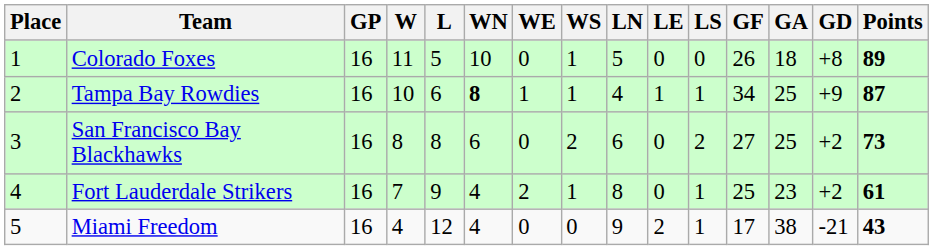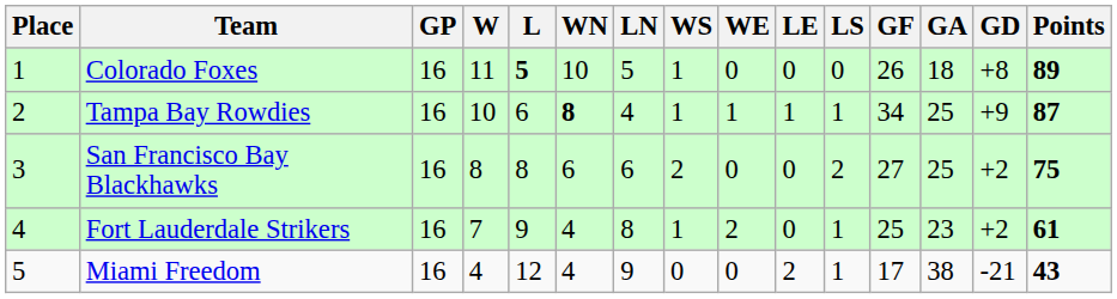 <table class="wikitable">
 <tr>
 <th>Place</th>
 <th width="190">Team</th>
 <th width="20">GP</th>
 <th width="20">W</th>
 <th width="20">L</th>
 <th width="20">WN</th>
+<th width="20">LN</th>
+<th width="20">WS</th>
 <th width="20">WE</th>
-<th width="20">WS</th>
-<th width="20">LN</th>
 <th width="20">LE</th>
 <th width="20">LS</th>
 <th width="20">GF</th>
 <th width="20">GA</th>
 <th width="20">GD</th>
 <th>Points</th>
 </tr>
 <tr bgcolor=#ccffcc>
 <td>1</td>
 <td><a href='#'>Colorado Foxes</a></td>
 <td>16</td>
 <td>11</td>
+<td><strong>5</strong></td>
+<td>10</td>
 <td>5</td>
-<td>10</td>
+<td>1</td>
 <td>0</td>
-<td>1</td>
-<td>5</td>
 <td>0</td>
 <td>0</td>
 <td>26</td>
 <td>18</td>
 <td>+8</td>
 <td><strong>89</strong></td>
 </tr>
 <tr bgcolor=#ccffcc>
 <td>2</td>
 <td><a href='#'>Tampa Bay Rowdies</a></td>
 <td>16</td>
 <td>10</td>
 <td>6</td>
 <td><strong>8</strong></td>
+<td>4</td>
 <td>1</td>
 <td>1</td>
-<td>4</td>
 <td>1</td>
 <td>1</td>
 <td>34</td>
 <td>25</td>
 <td>+9</td>
 <td><strong>87</strong></td>
 </tr>
 <tr bgcolor=#ccffcc>
 <td>3</td>
 <td><a href='#'>San Francisco Bay Blackhawks</a></td>
 <td>16</td>
 <td>8</td>
 <td>8</td>
 <td>6</td>
+<td>6</td>
+<td>2</td>
 <td>0</td>
-<td>2</td>
-<td>6</td>
 <td>0</td>
 <td>2</td>
 <td>27</td>
 <td>25</td>
 <td>+2</td>
-<td><strong>73</strong></td>
+<td><strong>75</strong></td>
 </tr>
 <tr bgcolor=#ccffcc>
 <td>4</td>
 <td><a href='#'>Fort Lauderdale Strikers</a></td>
 <td>16</td>
 <td>7</td>
 <td>9</td>
 <td>4</td>
+<td>8</td>
+<td>1</td>
 <td>2</td>
-<td>1</td>
-<td>8</td>
 <td>0</td>
 <td>1</td>
 <td>25</td>
 <td>23</td>
 <td>+2</td>
 <td><strong>61</strong></td>
 </tr>
 <tr>
 <td>5</td>
 <td><a href='#'>Miami Freedom</a></td>
 <td>16</td>
 <td>4</td>
 <td>12</td>
 <td>4</td>
+<td>9</td>
 <td>0</td>
 <td>0</td>
-<td>9</td>
 <td>2</td>
 <td>1</td>
 <td>17</td>
 <td>38</td>
 <td>-21</td>
 <td><strong>43</strong></td>
 </tr>
 </table>
